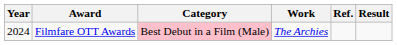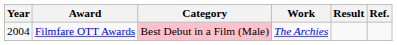 <table class="wikitable">
 <tr>
 <th>Year</th>
 <th>Award</th>
 <th>Category</th>
 <th>Work</th>
+<th>Result</th>
 <th>Ref.</th>
-<th>Result</th>
 </tr>
 <tr>
-<td>2024</td>
+<td>2004</td>
 <td><a href='#'>Filmfare OTT Awards</a></td>
 <td style="background: pink;">Best Debut in a Film (Male)</td>
 <td><a href='#'><em>The Archies</em></a></td>
 <td></td>
 <td></td>
 </tr>
 </table>
